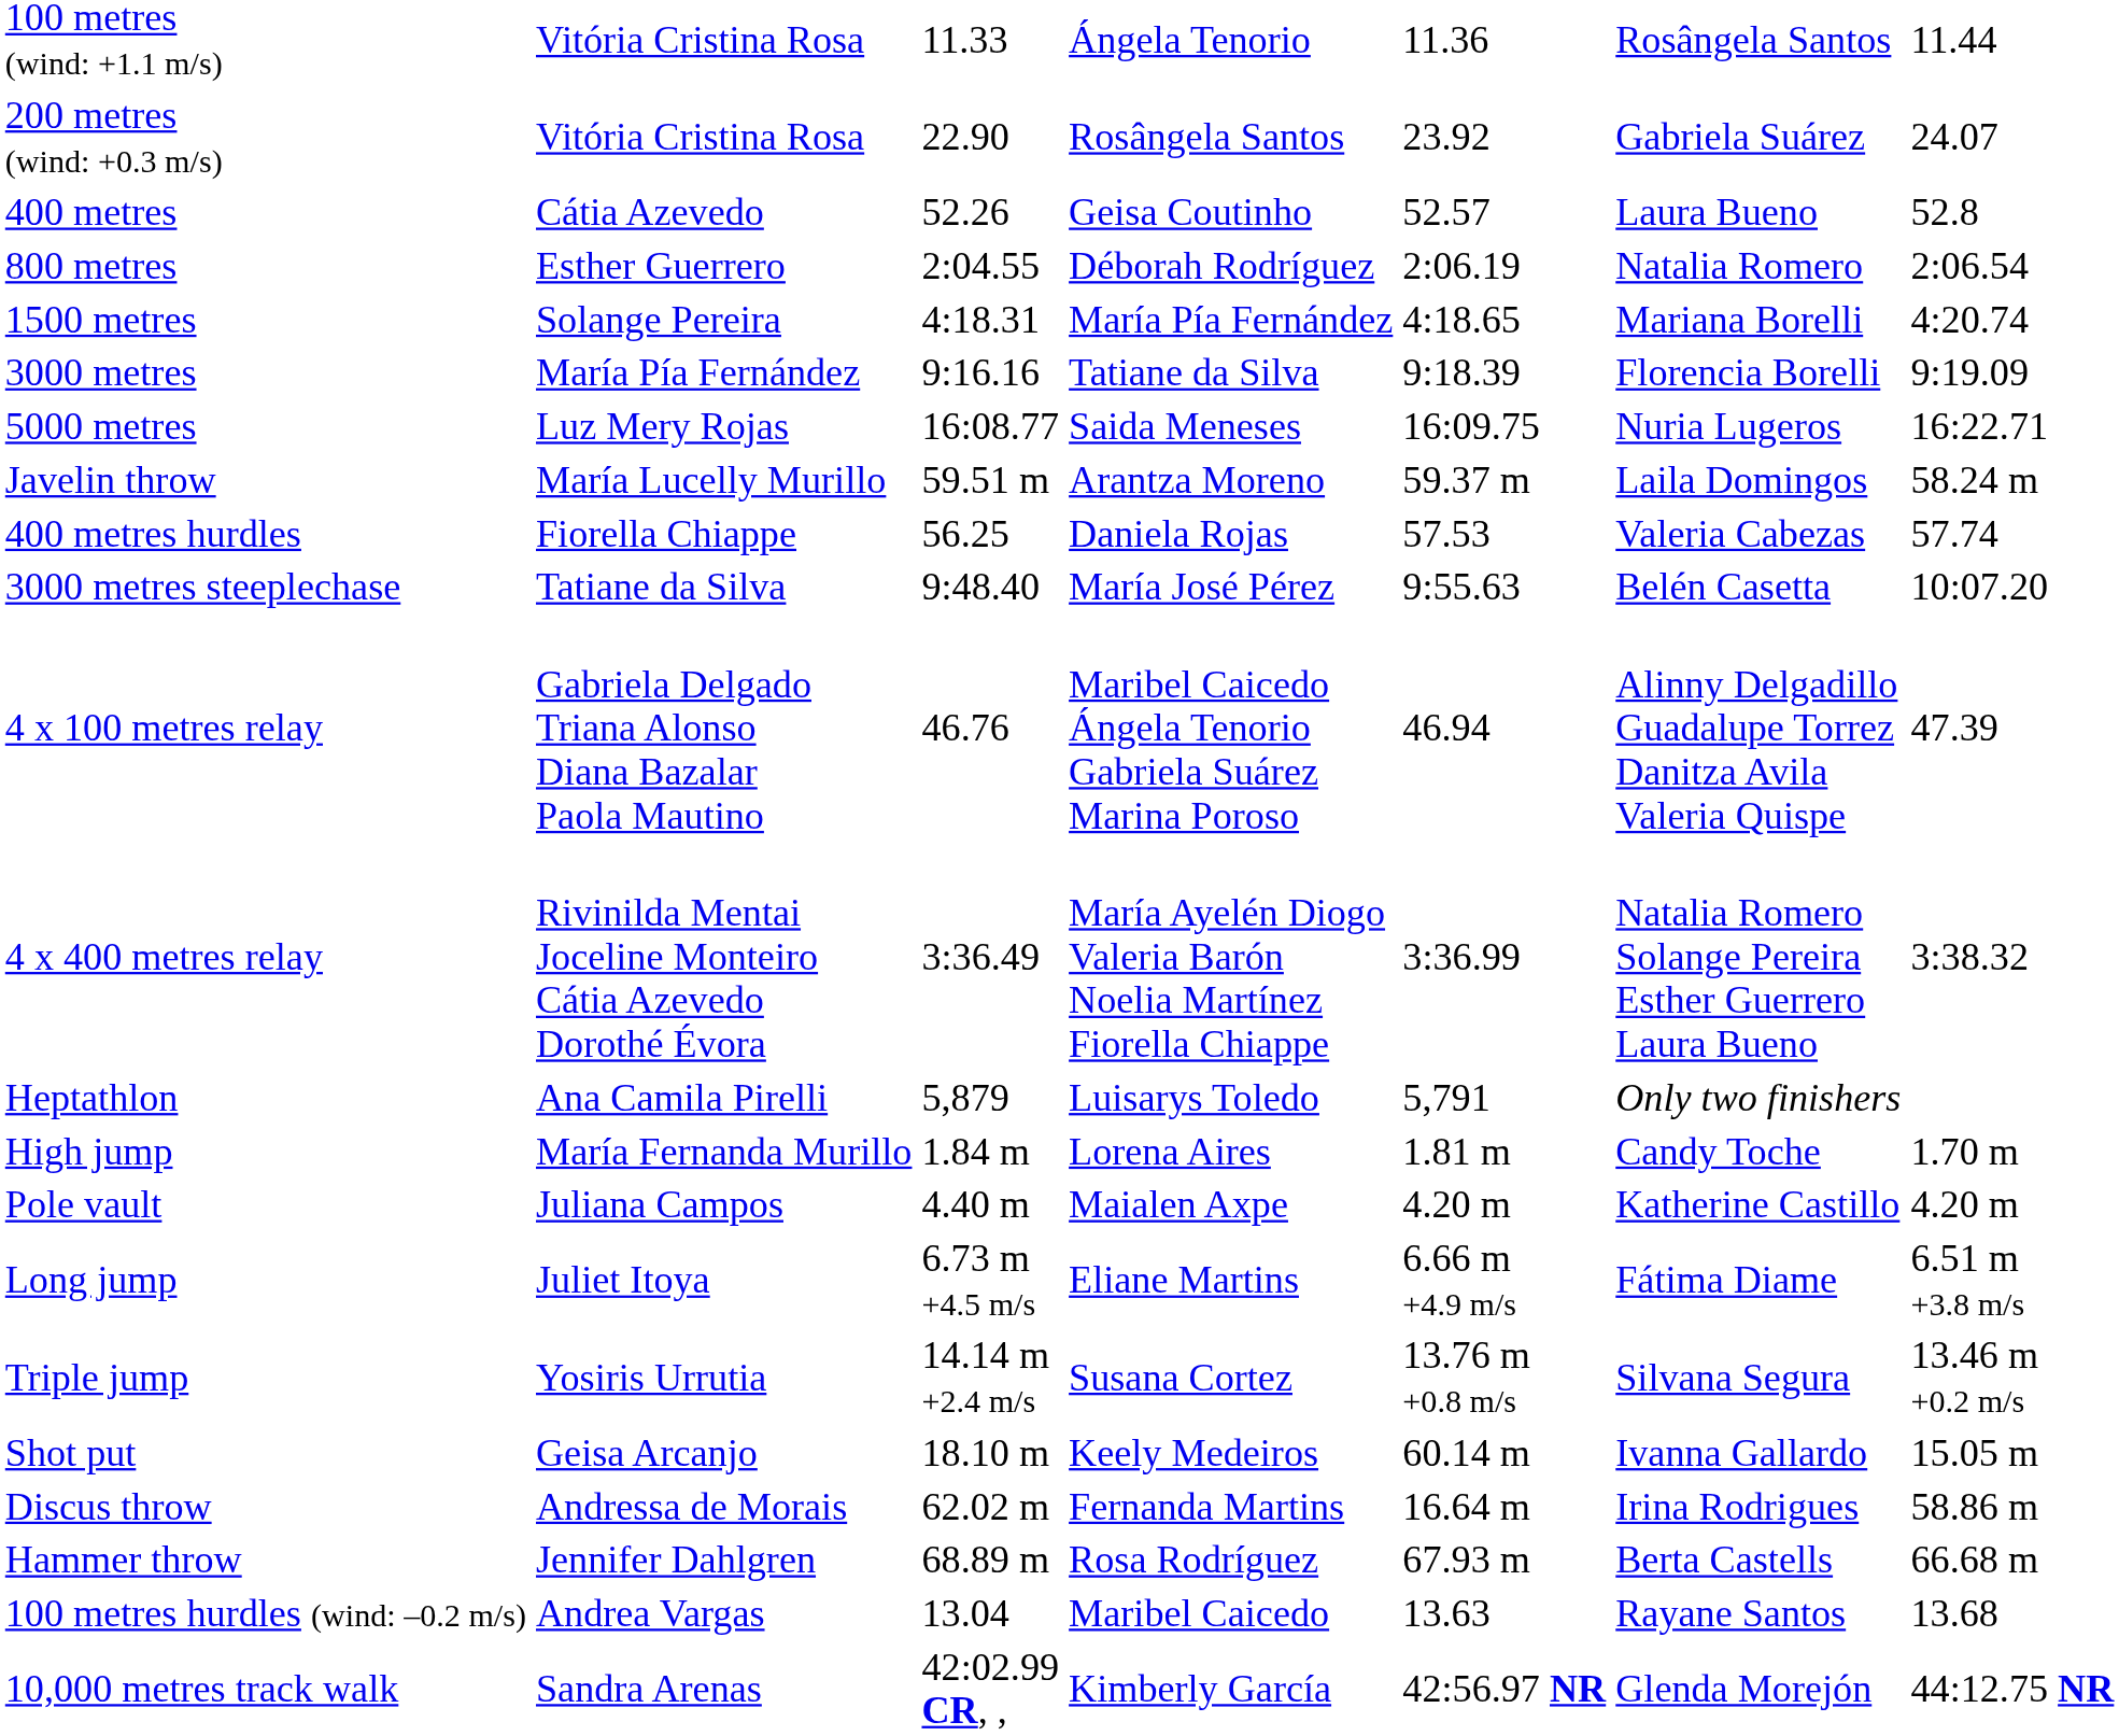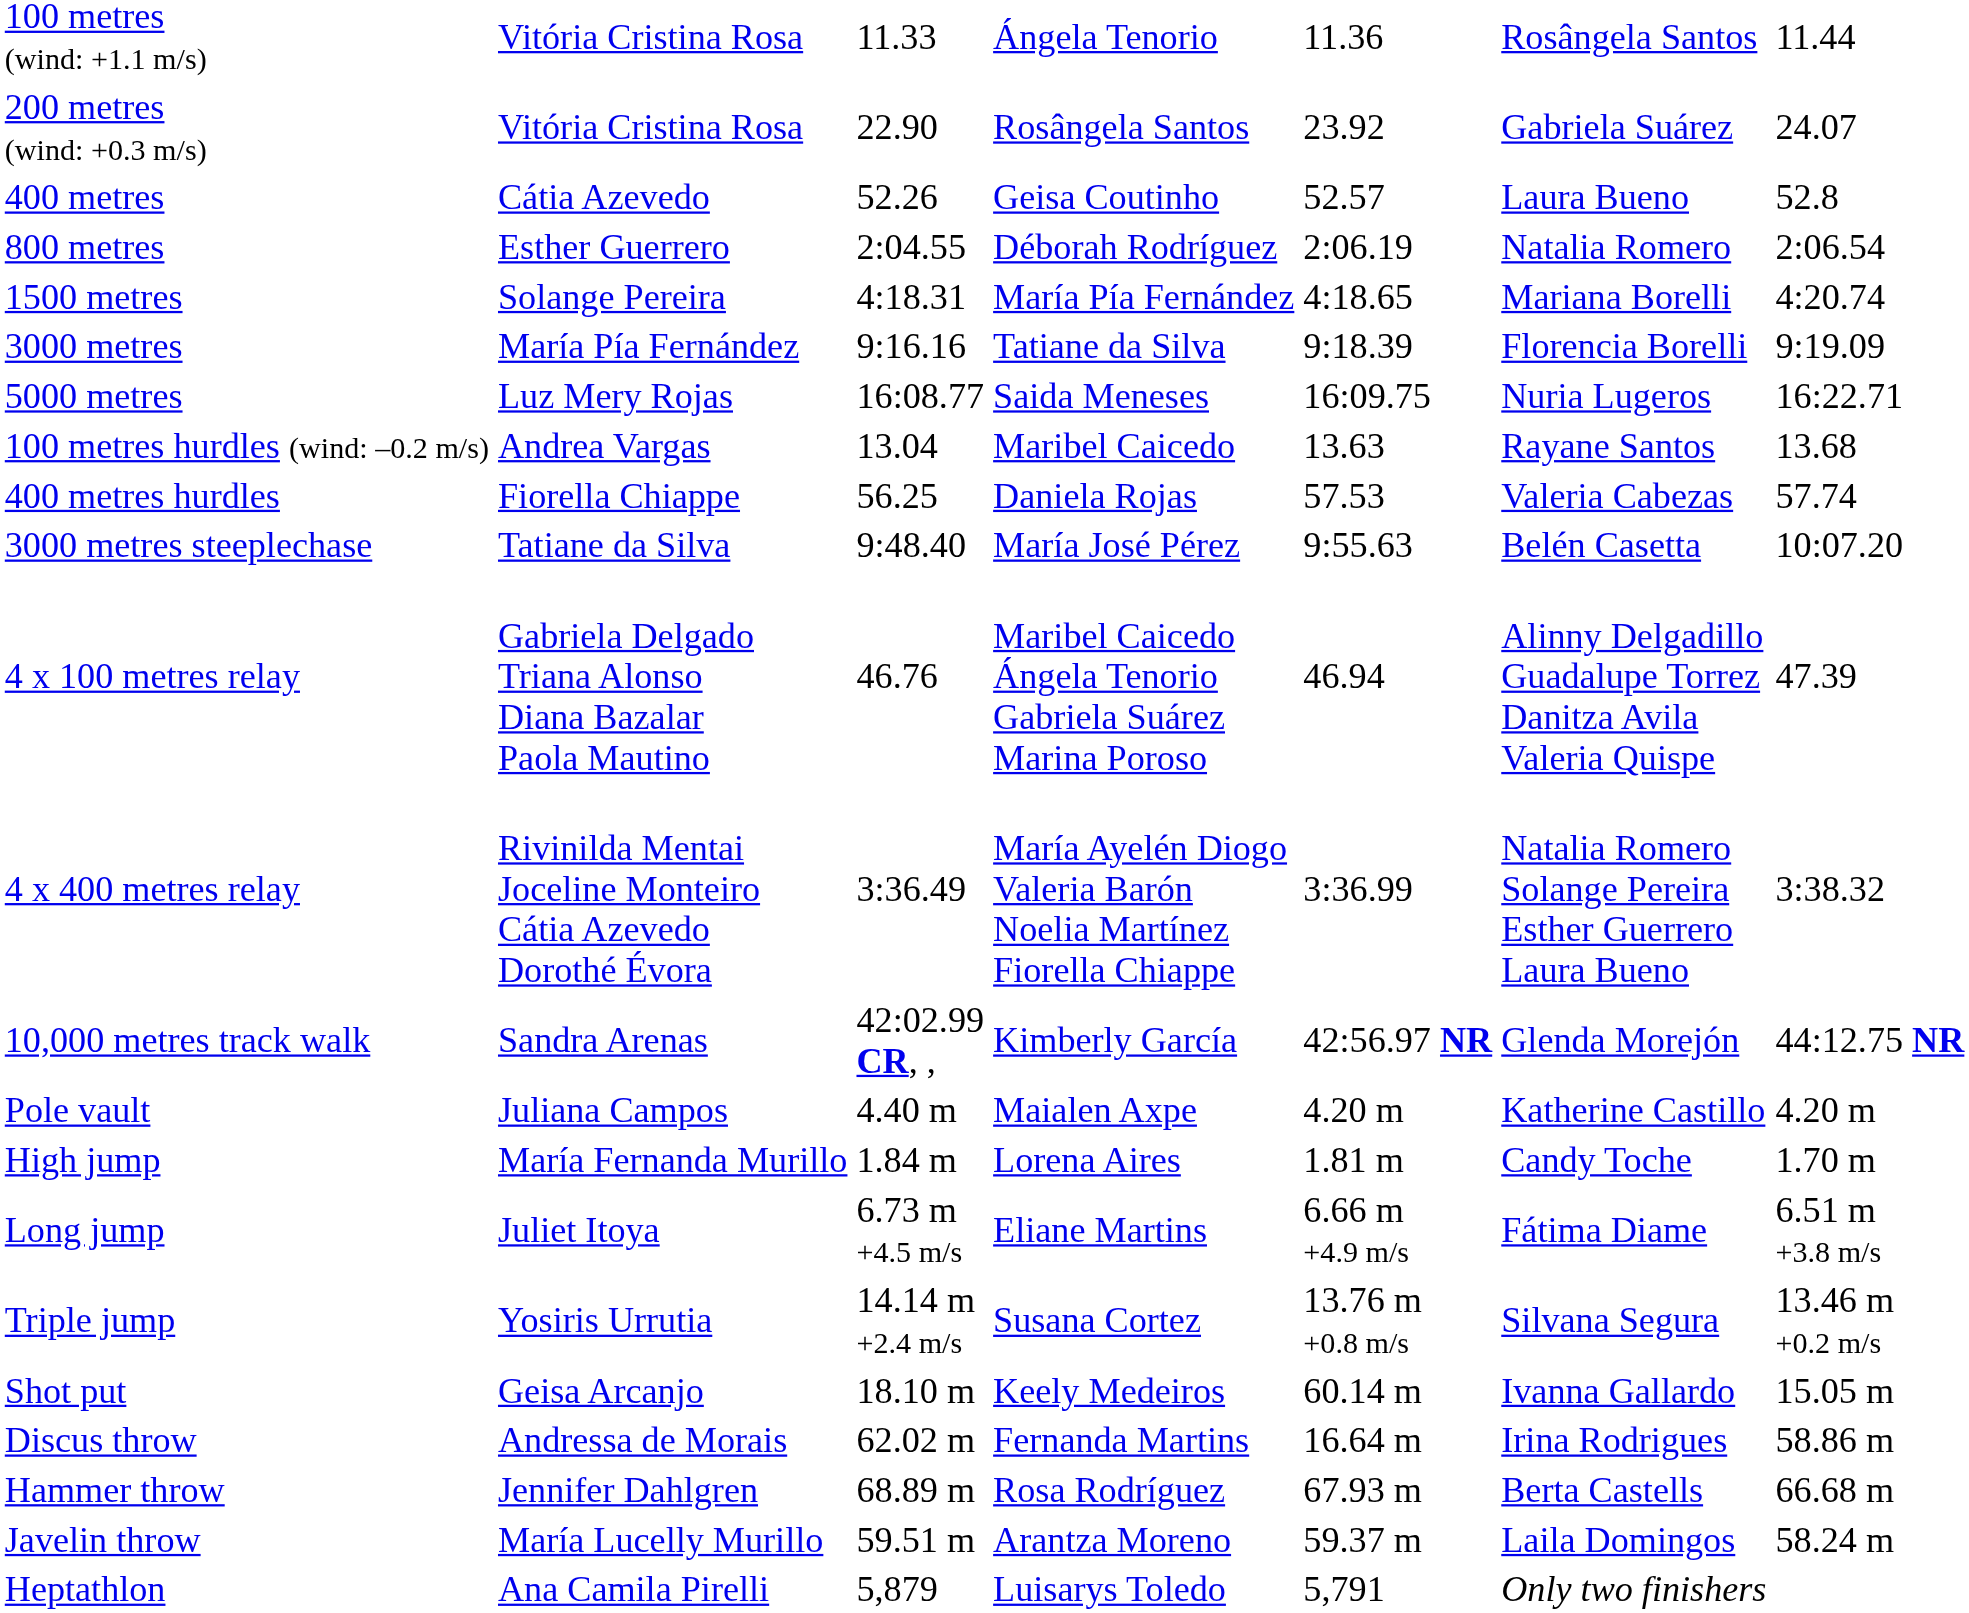 <table>
 <tr>
 <td><a href='#'>100 metres</a> <small><br>(wind: +1.1 m/s)</small></td>
 <td align=left><a href='#'>Vitória Cristina Rosa</a><br> </td>
 <td>11.33</td>
 <td align=left><a href='#'>Ángela Tenorio</a><br> </td>
 <td>11.36</td>
 <td align=left><a href='#'>Rosângela Santos</a><br> </td>
 <td>11.44</td>
 </tr>
 <tr>
 <td><a href='#'>200 metres</a> <small><br>(wind: +0.3 m/s)</small></td>
 <td align=left><a href='#'>Vitória Cristina Rosa</a><br> </td>
 <td>22.90</td>
 <td align=left><a href='#'>Rosângela Santos</a><br> </td>
 <td>23.92</td>
 <td align=left><a href='#'>Gabriela Suárez</a><br> </td>
 <td>24.07</td>
 </tr>
 <tr>
 <td><a href='#'>400 metres</a></td>
 <td align=left><a href='#'>Cátia Azevedo</a><br> </td>
 <td>52.26</td>
 <td align=left><a href='#'>Geisa Coutinho</a><br> </td>
 <td>52.57</td>
 <td align=left><a href='#'>Laura Bueno</a><br> </td>
 <td>52.8</td>
 </tr>
 <tr>
 <td><a href='#'>800 metres</a></td>
 <td align=left><a href='#'>Esther Guerrero</a><br> </td>
 <td>2:04.55</td>
 <td align=left><a href='#'>Déborah Rodríguez</a><br> </td>
 <td>2:06.19</td>
 <td align=left><a href='#'>Natalia Romero</a><br> </td>
 <td>2:06.54</td>
 </tr>
 <tr>
 <td><a href='#'>1500 metres</a></td>
 <td align=left><a href='#'>Solange Pereira</a><br> </td>
 <td>4:18.31</td>
 <td align=left><a href='#'>María Pía Fernández</a><br> </td>
 <td>4:18.65</td>
 <td align=left><a href='#'>Mariana Borelli</a><br> </td>
 <td>4:20.74</td>
 </tr>
 <tr>
 <td><a href='#'>3000 metres</a></td>
 <td align=left><a href='#'>María Pía Fernández</a><br> </td>
 <td>9:16.16</td>
 <td align=left><a href='#'>Tatiane da Silva</a><br> </td>
 <td>9:18.39</td>
 <td align=left><a href='#'>Florencia Borelli</a><br> </td>
 <td>9:19.09</td>
 </tr>
 <tr>
 <td><a href='#'>5000 metres</a></td>
 <td align=left><a href='#'>Luz Mery Rojas</a><br> </td>
 <td>16:08.77</td>
 <td align=left><a href='#'>Saida Meneses</a><br> </td>
 <td>16:09.75</td>
 <td align=left><a href='#'>Nuria Lugeros</a><br> </td>
 <td>16:22.71</td>
 </tr>
 <tr>
-<td><a href='#'>Javelin throw</a></td>
-<td align=left><a href='#'>María Lucelly Murillo</a><br> </td>
-<td>59.51 m</td>
-<td align=left><a href='#'>Arantza Moreno</a><br> </td>
-<td>59.37 m</td>
-<td align=left><a href='#'>Laila Domingos</a><br> </td>
-<td>58.24 m</td>
+<td><a href='#'>100 metres hurdles</a> <small>(wind: –0.2 m/s)</small></td>
+<td align=left><a href='#'>Andrea Vargas</a><br> </td>
+<td>13.04</td>
+<td align=left><a href='#'>Maribel Caicedo</a><br> </td>
+<td>13.63</td>
+<td align=left><a href='#'>Rayane Santos</a><br> </td>
+<td>13.68</td>
 </tr>
 <tr>
 <td><a href='#'>400 metres hurdles</a></td>
 <td align=left><a href='#'>Fiorella Chiappe</a><br> </td>
 <td>56.25</td>
 <td align=left><a href='#'>Daniela Rojas</a><br> </td>
 <td>57.53</td>
 <td align=left><a href='#'>Valeria Cabezas</a><br> </td>
 <td>57.74</td>
 </tr>
 <tr>
 <td><a href='#'>3000 metres steeplechase</a></td>
 <td align=left><a href='#'>Tatiane da Silva</a><br> </td>
 <td>9:48.40</td>
 <td align=left><a href='#'>María José Pérez</a><br> </td>
 <td>9:55.63</td>
 <td align=left><a href='#'>Belén Casetta</a><br> </td>
 <td>10:07.20</td>
 </tr>
 <tr>
 <td><a href='#'>4 x 100 metres relay</a></td>
 <td><br><a href='#'>Gabriela Delgado</a><br><a href='#'>Triana Alonso</a><br><a href='#'>Diana Bazalar</a><br><a href='#'>Paola Mautino</a></td>
 <td>46.76</td>
 <td><br><a href='#'>Maribel Caicedo</a><br><a href='#'>Ángela Tenorio</a><br><a href='#'>Gabriela Suárez</a><br><a href='#'>Marina Poroso</a></td>
 <td>46.94</td>
 <td><br><a href='#'>Alinny Delgadillo</a><br><a href='#'>Guadalupe Torrez</a><br><a href='#'>Danitza Avila</a><br><a href='#'>Valeria Quispe</a></td>
 <td>47.39</td>
 </tr>
 <tr>
 <td><a href='#'>4 x 400 metres relay</a></td>
 <td><br><a href='#'>Rivinilda Mentai</a><br><a href='#'>Joceline Monteiro</a><br><a href='#'>Cátia Azevedo</a><br><a href='#'>Dorothé Évora</a></td>
 <td>3:36.49</td>
 <td><br><a href='#'>María Ayelén Diogo</a><br><a href='#'>Valeria Barón</a><br><a href='#'>Noelia Martínez</a><br><a href='#'>Fiorella Chiappe</a></td>
 <td>3:36.99</td>
 <td><br><a href='#'>Natalia Romero</a><br><a href='#'>Solange Pereira</a><br><a href='#'>Esther Guerrero</a><br><a href='#'>Laura Bueno</a></td>
 <td>3:38.32</td>
 </tr>
 <tr>
-<td><a href='#'>Heptathlon</a></td>
-<td align=left><a href='#'>Ana Camila Pirelli</a><br> </td>
-<td>5,879</td>
-<td align=left><a href='#'>Luisarys Toledo</a><br> </td>
-<td>5,791</td>
-<td align=left><em>Only two finishers</em></td>
-<td></td>
+<td><a href='#'>10,000 metres track walk</a></td>
+<td align=left><a href='#'>Sandra Arenas</a><br> </td>
+<td>42:02.99<br><strong><a href='#'>CR</a></strong>, <strong></strong>, <strong></strong></td>
+<td align=left><a href='#'>Kimberly García</a><br> </td>
+<td>42:56.97 <strong><a href='#'>NR</a></strong></td>
+<td align=left><a href='#'>Glenda Morejón</a><br> </td>
+<td>44:12.75 <strong><a href='#'>NR</a></strong></td>
+</tr>
+<tr>
+<td><a href='#'>Pole vault</a></td>
+<td align=left><a href='#'>Juliana Campos</a><br> </td>
+<td>4.40 m</td>
+<td align=left><a href='#'>Maialen Axpe</a><br> </td>
+<td>4.20 m</td>
+<td align=left><a href='#'>Katherine Castillo</a><br> </td>
+<td>4.20 m</td>
 </tr>
 <tr>
 <td><a href='#'>High jump</a></td>
 <td align=left><a href='#'>María Fernanda Murillo</a><br> </td>
 <td>1.84 m</td>
 <td align=left><a href='#'>Lorena Aires</a><br> </td>
 <td>1.81 m</td>
 <td align=left><a href='#'>Candy Toche</a><br> </td>
 <td>1.70 m</td>
-</tr>
-<tr>
-<td><a href='#'>Pole vault</a></td>
-<td align=left><a href='#'>Juliana Campos</a><br> </td>
-<td>4.40 m</td>
-<td align=left><a href='#'>Maialen Axpe</a><br> </td>
-<td>4.20 m</td>
-<td align=left><a href='#'>Katherine Castillo</a><br> </td>
-<td>4.20 m</td>
 </tr>
 <tr>
 <td><a href='#'>Long jump</a></td>
 <td align=left><a href='#'>Juliet Itoya</a><br> </td>
 <td>6.73 m<br><small>+4.5 m/s</small></td>
 <td align=left><a href='#'>Eliane Martins</a><br> </td>
 <td>6.66 m<br><small>+4.9 m/s</small></td>
 <td align=left><a href='#'>Fátima Diame</a><br> </td>
 <td>6.51 m<br><small>+3.8 m/s</small></td>
 </tr>
 <tr>
 <td><a href='#'>Triple jump</a></td>
 <td align=left><a href='#'>Yosiris Urrutia</a><br> </td>
 <td>14.14 m<br><small>+2.4 m/s</small></td>
 <td align=left><a href='#'>Susana Cortez</a><br> </td>
 <td>13.76 m<br><small>+0.8 m/s</small></td>
 <td align=left><a href='#'>Silvana Segura</a><br> </td>
 <td>13.46 m<br><small>+0.2 m/s</small></td>
 </tr>
 <tr>
 <td><a href='#'>Shot put</a></td>
 <td align=left><a href='#'>Geisa Arcanjo</a><br> </td>
 <td>18.10 m</td>
 <td align=left><a href='#'>Keely Medeiros</a><br> </td>
 <td>60.14 m</td>
 <td align=left><a href='#'>Ivanna Gallardo</a><br> </td>
 <td>15.05 m</td>
 </tr>
 <tr>
 <td><a href='#'>Discus throw</a></td>
 <td align=left><a href='#'>Andressa de Morais</a><br> </td>
 <td>62.02 m</td>
 <td align=left><a href='#'>Fernanda Martins</a><br> </td>
 <td>16.64 m</td>
 <td align=left><a href='#'>Irina Rodrigues</a><br> </td>
 <td>58.86 m</td>
 </tr>
 <tr>
 <td><a href='#'>Hammer throw</a></td>
 <td align=left><a href='#'>Jennifer Dahlgren</a><br> </td>
 <td>68.89 m</td>
 <td align=left><a href='#'>Rosa Rodríguez</a><br> </td>
 <td>67.93 m</td>
 <td align=left><a href='#'>Berta Castells</a><br> </td>
 <td>66.68 m</td>
 </tr>
 <tr>
-<td><a href='#'>100 metres hurdles</a> <small>(wind: –0.2 m/s)</small></td>
-<td align=left><a href='#'>Andrea Vargas</a><br> </td>
-<td>13.04</td>
-<td align=left><a href='#'>Maribel Caicedo</a><br> </td>
-<td>13.63</td>
-<td align=left><a href='#'>Rayane Santos</a><br> </td>
-<td>13.68</td>
+<td><a href='#'>Javelin throw</a></td>
+<td align=left><a href='#'>María Lucelly Murillo</a><br> </td>
+<td>59.51 m</td>
+<td align=left><a href='#'>Arantza Moreno</a><br> </td>
+<td>59.37 m</td>
+<td align=left><a href='#'>Laila Domingos</a><br> </td>
+<td>58.24 m</td>
 </tr>
 <tr>
-<td><a href='#'>10,000 metres track walk</a></td>
-<td align=left><a href='#'>Sandra Arenas</a><br> </td>
-<td>42:02.99<br><strong><a href='#'>CR</a></strong>, <strong></strong>, <strong></strong></td>
-<td align=left><a href='#'>Kimberly García</a><br> </td>
-<td>42:56.97 <strong><a href='#'>NR</a></strong></td>
-<td align=left><a href='#'>Glenda Morejón</a><br> </td>
-<td>44:12.75 <strong><a href='#'>NR</a></strong></td>
+<td><a href='#'>Heptathlon</a></td>
+<td align=left><a href='#'>Ana Camila Pirelli</a><br> </td>
+<td>5,879</td>
+<td align=left><a href='#'>Luisarys Toledo</a><br> </td>
+<td>5,791</td>
+<td align=left><em>Only two finishers</em></td>
+<td></td>
 </tr>
 </table>
